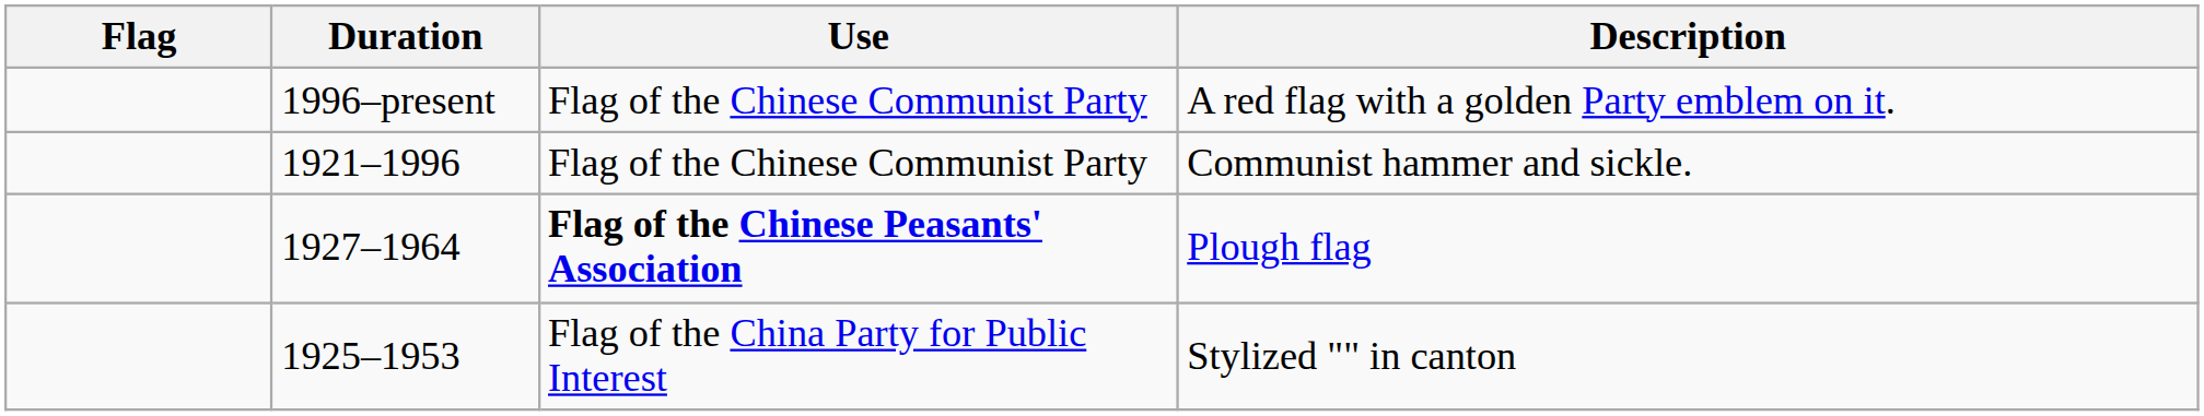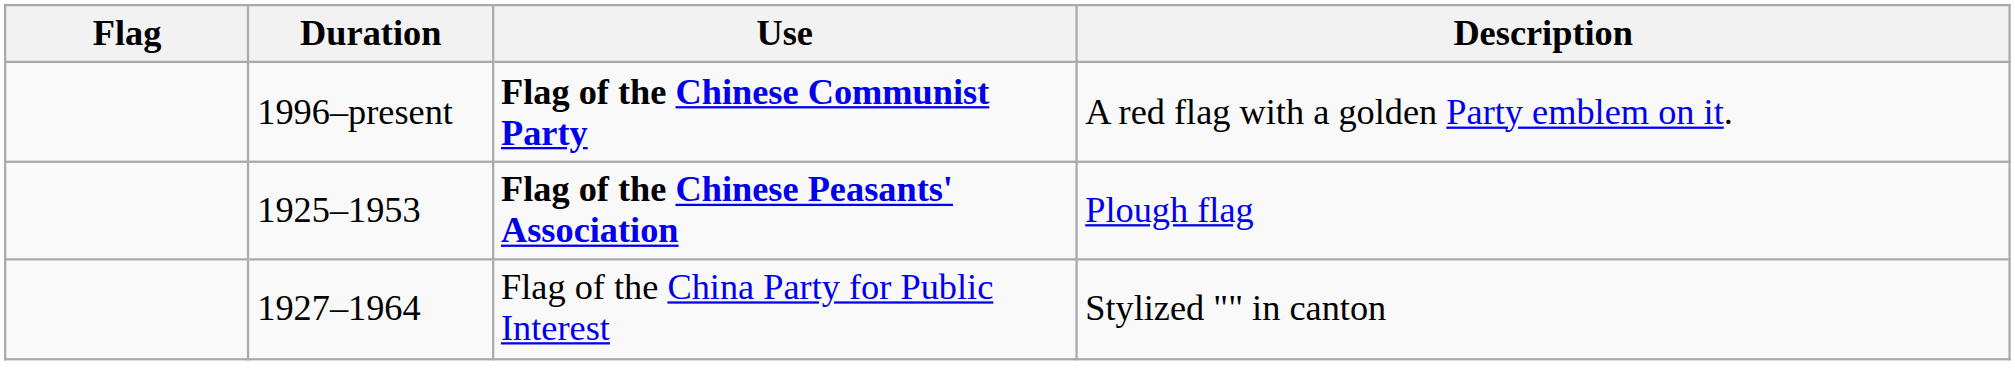 <table class="wikitable" width="100%">
 <tr>
 <th style="width:100px;">Flag</th>
 <th style="width:100px;">Duration</th>
 <th style="width:250px;">Use</th>
 <th style="min-width:250px">Description</th>
 </tr>
 <tr>
 <td></td>
 <td>1996–present</td>
-<td>Flag of the <a href='#'>Chinese Communist Party</a></td>
+<td><strong>Flag of the <a href='#'>Chinese Communist Party</a></strong></td>
 <td>A red flag with a golden <a href='#'>Party emblem on it</a>.</td>
 </tr>
 <tr>
 <td></td>
-<td>1921–1996</td>
-<td>Flag of the Chinese Communist Party</td>
-<td>Communist hammer and sickle.</td>
-</tr>
-<tr>
-<td></td>
-<td>1927–1964</td>
+<td>1925–1953</td>
 <td><strong>Flag of the <a href='#'>Chinese Peasants' Association</a></strong></td>
 <td><a href='#'>Plough flag</a></td>
 </tr>
 <tr>
 <td></td>
-<td>1925–1953</td>
+<td>1927–1964</td>
 <td>Flag of the <a href='#'>China Party for Public Interest</a></td>
 <td>Stylized "" in canton</td>
 </tr>
 </table>
